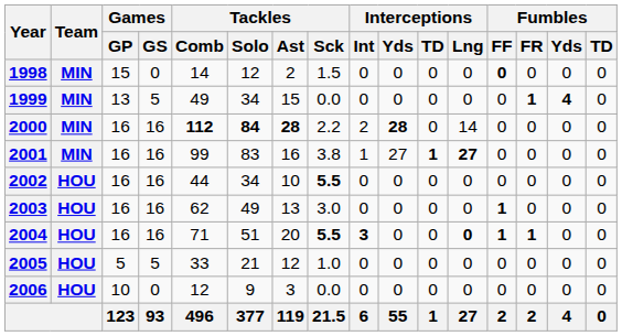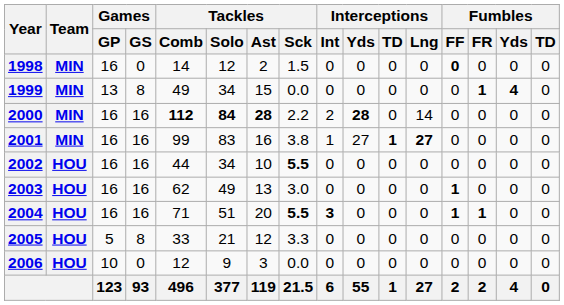 <table class="wikitable" style="text-align:center">
 <tr>
 <th rowspan="2">Year</th>
 <th rowspan="2">Team</th>
 <th colspan="2">Games</th>
 <th colspan="4">Tackles</th>
 <th colspan="4">Interceptions</th>
 <th colspan="4">Fumbles</th>
 </tr>
 <tr>
 <th>GP</th>
 <th>GS</th>
 <th>Comb</th>
 <th>Solo</th>
 <th>Ast</th>
 <th>Sck</th>
 <th>Int</th>
 <th>Yds</th>
 <th>TD</th>
 <th>Lng</th>
 <th>FF</th>
 <th>FR</th>
 <th>Yds</th>
 <th>TD</th>
 </tr>
 <tr>
 <th><a href='#'>1998</a></th>
 <th><a href='#'>MIN</a></th>
-<td>15</td>
+<td>16</td>
 <td>0</td>
 <td>14</td>
 <td>12</td>
 <td>2</td>
 <td>1.5</td>
 <td>0</td>
 <td>0</td>
 <td>0</td>
 <td>0</td>
 <td><strong>0</strong></td>
 <td>0</td>
 <td>0</td>
 <td>0</td>
 </tr>
 <tr>
 <th><a href='#'>1999</a></th>
 <th><a href='#'>MIN</a></th>
 <td>13</td>
-<td>5</td>
+<td>8</td>
 <td>49</td>
 <td>34</td>
 <td>15</td>
 <td>0.0</td>
 <td>0</td>
 <td>0</td>
 <td>0</td>
 <td>0</td>
 <td>0</td>
 <td><strong>1</strong></td>
 <td><strong>4</strong></td>
 <td>0</td>
 </tr>
 <tr>
 <th><a href='#'>2000</a></th>
 <th><a href='#'>MIN</a></th>
 <td>16</td>
 <td>16</td>
 <td><strong>112</strong></td>
 <td><strong>84</strong></td>
 <td><strong>28</strong></td>
 <td>2.2</td>
 <td>2</td>
 <td><strong>28</strong></td>
 <td>0</td>
 <td>14</td>
 <td>0</td>
 <td>0</td>
 <td>0</td>
 <td>0</td>
 </tr>
 <tr>
 <th><a href='#'>2001</a></th>
 <th><a href='#'>MIN</a></th>
 <td>16</td>
 <td>16</td>
 <td>99</td>
 <td>83</td>
 <td>16</td>
 <td>3.8</td>
 <td>1</td>
 <td>27</td>
 <td><strong>1</strong></td>
 <td><strong>27</strong></td>
 <td>0</td>
 <td>0</td>
 <td>0</td>
 <td>0</td>
 </tr>
 <tr>
 <th><a href='#'>2002</a></th>
 <th><a href='#'>HOU</a></th>
 <td>16</td>
 <td>16</td>
 <td>44</td>
 <td>34</td>
 <td>10</td>
 <td><strong>5.5</strong></td>
 <td>0</td>
 <td>0</td>
 <td>0</td>
 <td>0</td>
 <td>0</td>
 <td>0</td>
 <td>0</td>
 <td>0</td>
 </tr>
 <tr>
 <th><a href='#'>2003</a></th>
 <th><a href='#'>HOU</a></th>
 <td>16</td>
 <td>16</td>
 <td>62</td>
 <td>49</td>
 <td>13</td>
 <td>3.0</td>
 <td>0</td>
 <td>0</td>
 <td>0</td>
 <td>0</td>
 <td><strong>1</strong></td>
 <td>0</td>
 <td>0</td>
 <td>0</td>
 </tr>
 <tr>
 <th><a href='#'>2004</a></th>
 <th><a href='#'>HOU</a></th>
 <td>16</td>
 <td>16</td>
 <td>71</td>
 <td>51</td>
 <td>20</td>
 <td><strong>5.5</strong></td>
 <td><strong>3</strong></td>
 <td>0</td>
 <td>0</td>
-<td><strong>0</strong></td>
+<td>0</td>
 <td><strong>1</strong></td>
 <td><strong>1</strong></td>
 <td>0</td>
 <td>0</td>
 </tr>
 <tr>
 <th><a href='#'>2005</a></th>
 <th><a href='#'>HOU</a></th>
 <td>5</td>
-<td>5</td>
+<td>8</td>
 <td>33</td>
 <td>21</td>
 <td>12</td>
-<td>1.0</td>
+<td>3.3</td>
 <td>0</td>
 <td>0</td>
 <td>0</td>
 <td>0</td>
 <td>0</td>
 <td>0</td>
 <td>0</td>
 <td>0</td>
 </tr>
 <tr>
 <th><a href='#'>2006</a></th>
 <th><a href='#'>HOU</a></th>
 <td>10</td>
 <td>0</td>
 <td>12</td>
 <td>9</td>
 <td>3</td>
 <td>0.0</td>
 <td>0</td>
 <td>0</td>
 <td>0</td>
 <td>0</td>
 <td>0</td>
 <td>0</td>
 <td>0</td>
 <td>0</td>
 </tr>
 <tr>
 <th colspan="2"></th>
 <th>123</th>
 <th>93</th>
 <th>496</th>
 <th>377</th>
 <th>119</th>
 <th>21.5</th>
 <th>6</th>
 <th>55</th>
 <th>1</th>
 <th>27</th>
 <th>2</th>
 <th>2</th>
 <th>4</th>
 <th>0</th>
 </tr>
 </table>
